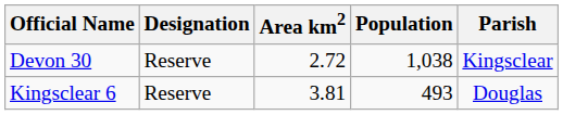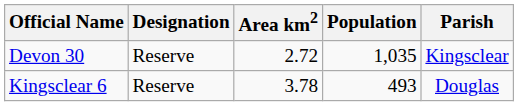 <table class="wikitable">
 <tr>
 <th>Official Name</th>
 <th>Designation</th>
 <th>Area km<sup>2</sup></th>
 <th>Population</th>
 <th>Parish</th>
 </tr>
 <tr>
 <td><a href='#'>Devon 30</a></td>
 <td>Reserve</td>
 <td align="right">2.72</td>
-<td align="right">1,038</td>
+<td align="right">1,035</td>
 <td align="center"><a href='#'>Kingsclear</a></td>
 </tr>
 <tr>
 <td><a href='#'>Kingsclear 6</a></td>
 <td>Reserve</td>
-<td align="right">3.81</td>
+<td align="right">3.78</td>
 <td align="right">493</td>
 <td align="center"><a href='#'>Douglas</a></td>
 </tr>
 </table>
